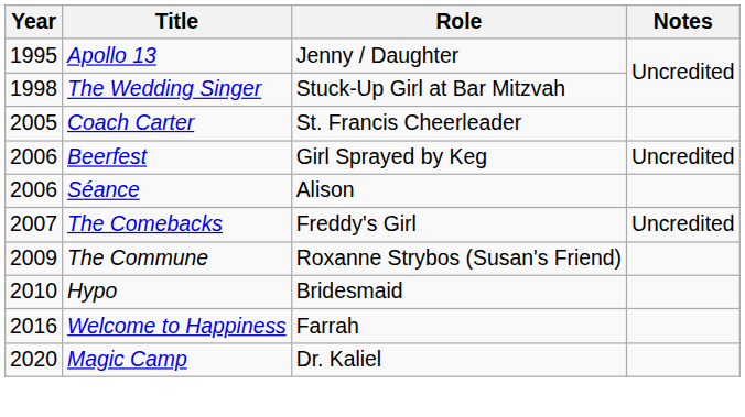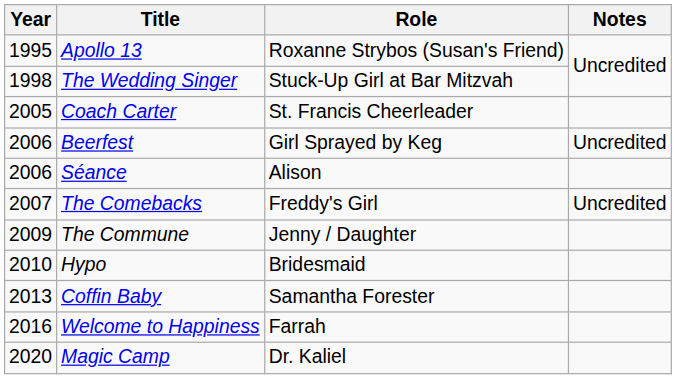 <table class="wikitable sortable">
 <tr>
 <th>Year</th>
 <th>Title</th>
 <th>Role</th>
 <th>Notes</th>
 </tr>
 <tr>
 <td>1995</td>
 <td><a href='#'><em>Apollo 13</em></a></td>
-<td>Jenny / Daughter</td>
+<td>Roxanne Strybos (Susan's Friend)</td>
 <td rowspan="2">Uncredited</td>
 </tr>
 <tr>
 <td>1998</td>
 <td><em><a href='#'>The Wedding Singer</a></em></td>
 <td>Stuck-Up Girl at Bar Mitzvah</td>
 </tr>
 <tr>
 <td>2005</td>
 <td><em><a href='#'>Coach Carter</a></em></td>
 <td>St. Francis Cheerleader</td>
 <td></td>
 </tr>
 <tr>
 <td>2006</td>
 <td><em><a href='#'>Beerfest</a></em></td>
 <td>Girl Sprayed by Keg</td>
 <td>Uncredited</td>
 </tr>
 <tr>
 <td>2006</td>
 <td><a href='#'><em>Séance</em></a></td>
 <td>Alison</td>
 <td></td>
 </tr>
 <tr>
 <td>2007</td>
 <td><em><a href='#'>The Comebacks</a></em></td>
 <td>Freddy's Girl</td>
 <td>Uncredited</td>
 </tr>
 <tr>
 <td>2009</td>
 <td><em>The Commune</em></td>
-<td>Roxanne Strybos (Susan's Friend)</td>
+<td>Jenny / Daughter</td>
 <td></td>
 </tr>
 <tr>
 <td>2010</td>
 <td><em>Hypo</em></td>
 <td>Bridesmaid</td>
+<td></td>
+</tr>
+<tr>
+<td>2013</td>
+<td><em><a href='#'>Coffin Baby</a></em></td>
+<td>Samantha Forester</td>
 <td></td>
 </tr>
 <tr>
 <td>2016</td>
 <td><em><a href='#'>Welcome to Happiness</a></em></td>
 <td>Farrah</td>
 <td></td>
 </tr>
 <tr>
 <td>2020</td>
 <td><a href='#'><em>Magic Camp</em></a></td>
 <td>Dr. Kaliel</td>
 <td></td>
 </tr>
 </table>
